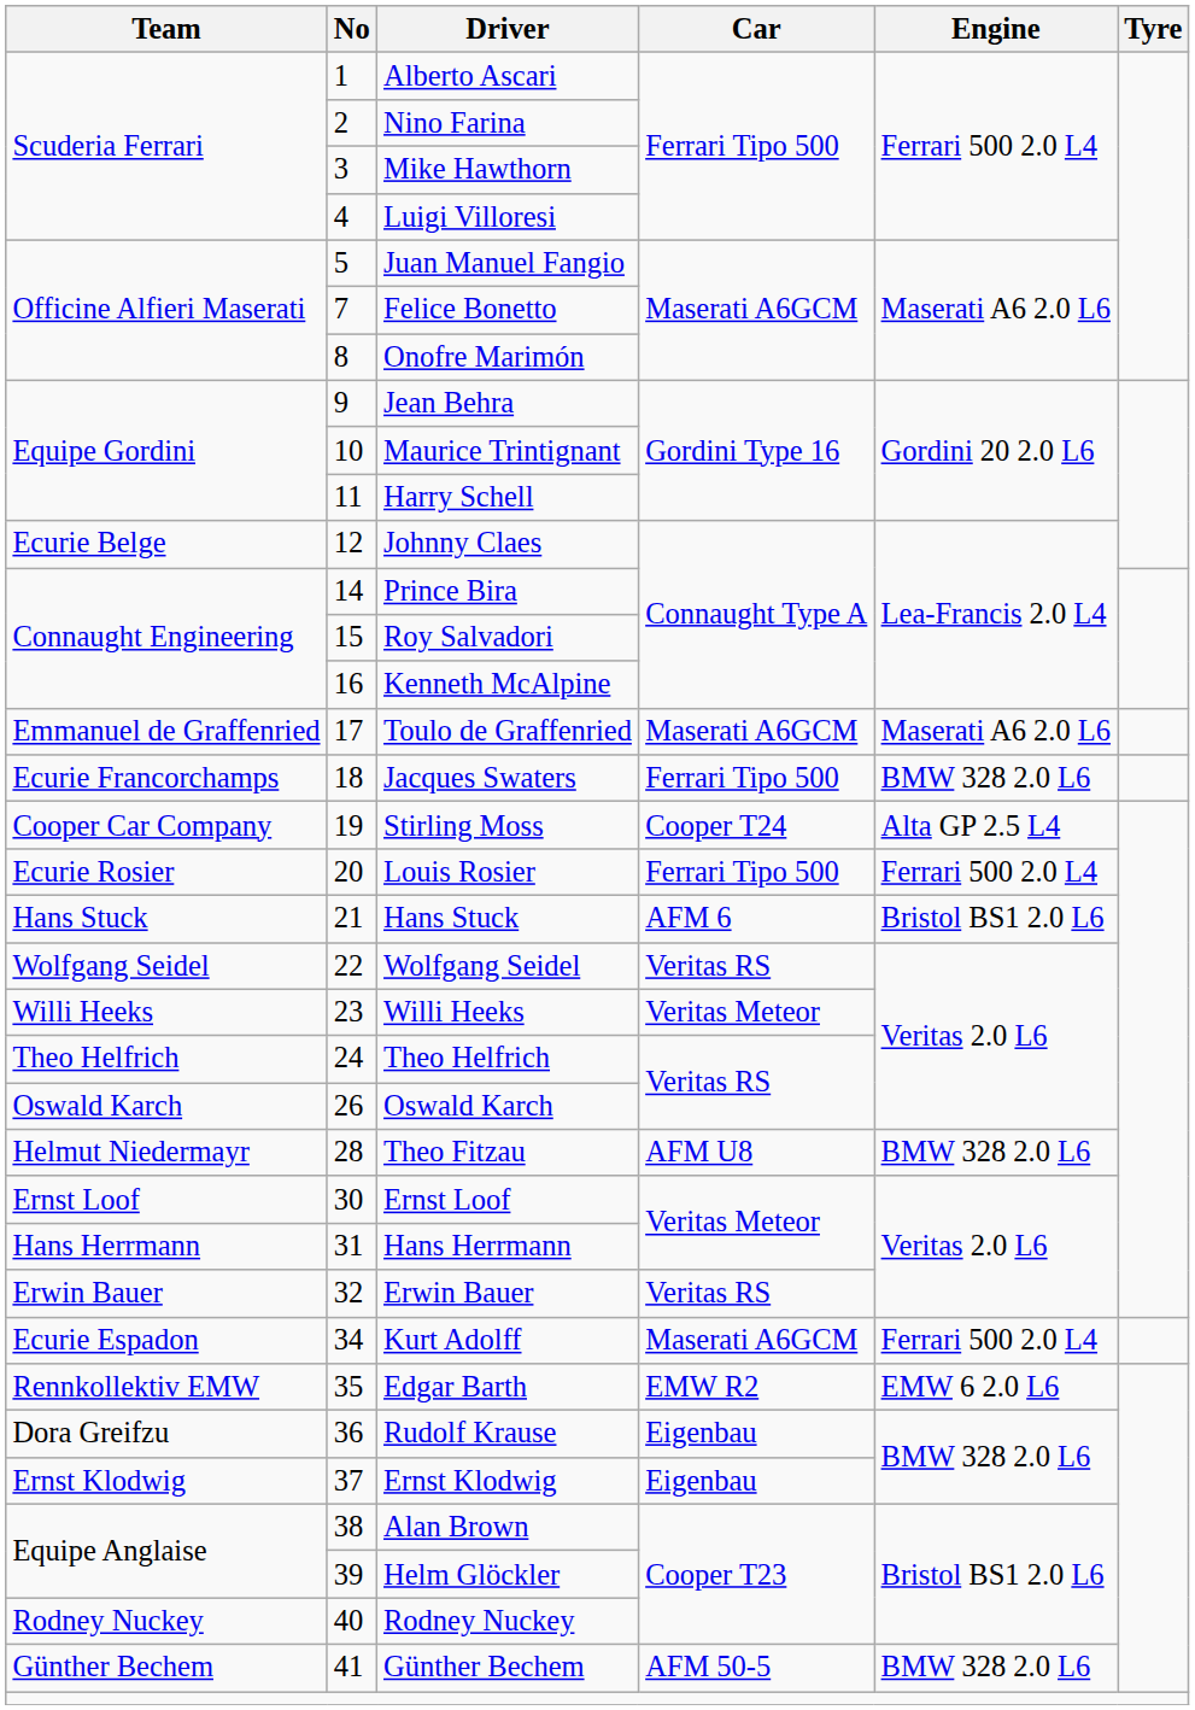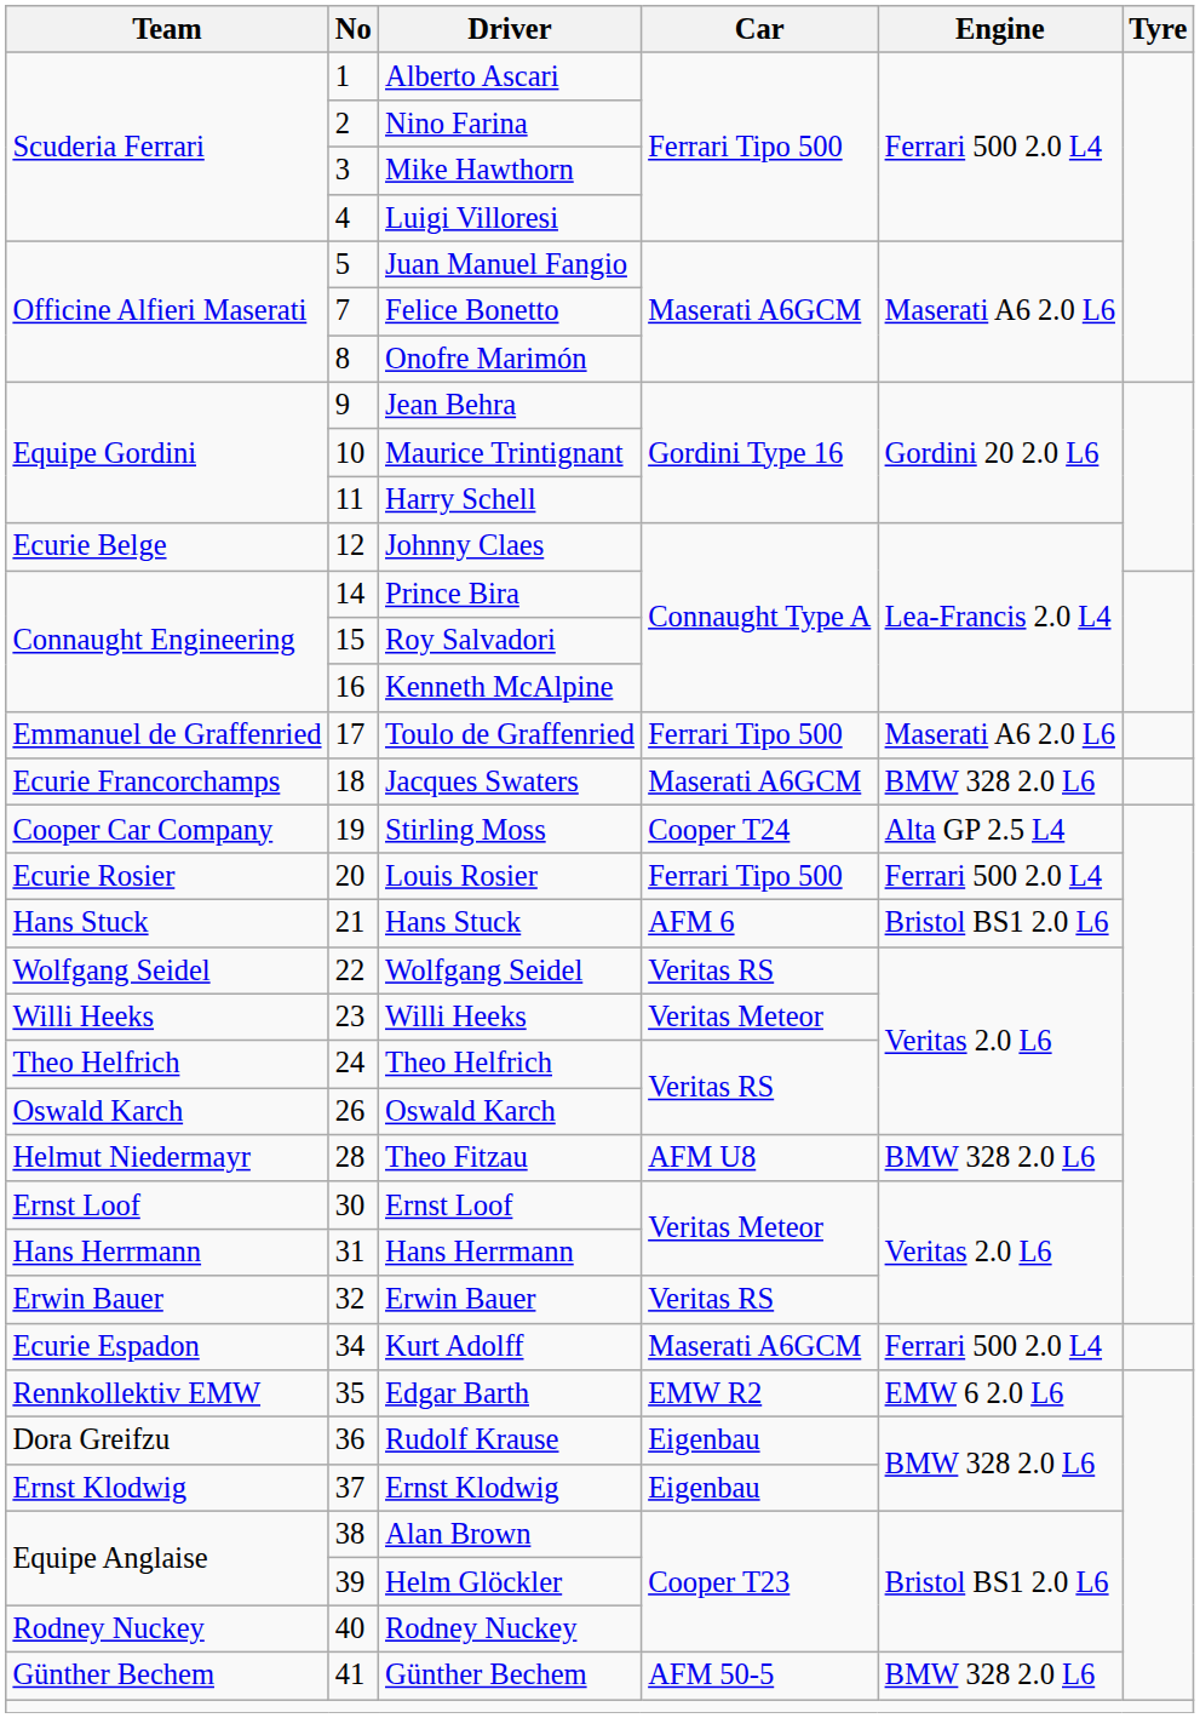 <table class="wikitable">
 <tr>
 <th>Team</th>
 <th>No</th>
 <th>Driver</th>
 <th>Car</th>
 <th>Engine</th>
 <th>Tyre</th>
 </tr>
 <tr>
 <td rowspan="4"> <a href='#'>Scuderia Ferrari</a></td>
 <td>1</td>
 <td> <a href='#'>Alberto Ascari</a></td>
 <td rowspan="4"><a href='#'>Ferrari Tipo 500</a></td>
 <td rowspan="4"><a href='#'>Ferrari</a> 500 2.0 <a href='#'>L4</a></td>
 <td rowspan="7"></td>
 </tr>
 <tr>
 <td>2</td>
 <td> <a href='#'>Nino Farina</a></td>
 </tr>
 <tr>
 <td>3</td>
 <td> <a href='#'>Mike Hawthorn</a></td>
 </tr>
 <tr>
 <td>4</td>
 <td> <a href='#'>Luigi Villoresi</a></td>
 </tr>
 <tr>
 <td rowspan="3"> <a href='#'>Officine Alfieri Maserati</a></td>
 <td>5</td>
 <td> <a href='#'>Juan Manuel Fangio</a></td>
 <td rowspan="3"><a href='#'>Maserati A6GCM</a></td>
 <td rowspan="3"><a href='#'>Maserati</a> A6 2.0 <a href='#'>L6</a></td>
 </tr>
 <tr>
 <td>7</td>
 <td> <a href='#'>Felice Bonetto</a></td>
 </tr>
 <tr>
 <td>8</td>
 <td> <a href='#'>Onofre Marimón</a></td>
 </tr>
 <tr>
 <td rowspan="3"> <a href='#'>Equipe Gordini</a></td>
 <td>9</td>
 <td> <a href='#'>Jean Behra</a></td>
 <td rowspan="3"><a href='#'>Gordini Type 16</a></td>
 <td rowspan="3"><a href='#'>Gordini</a> 20 2.0 <a href='#'>L6</a></td>
 <td rowspan="4"></td>
 </tr>
 <tr>
 <td>10</td>
 <td> <a href='#'>Maurice Trintignant</a></td>
 </tr>
 <tr>
 <td>11</td>
 <td> <a href='#'>Harry Schell</a></td>
 </tr>
 <tr>
 <td> <a href='#'>Ecurie Belge</a></td>
 <td>12</td>
 <td> <a href='#'>Johnny Claes</a></td>
 <td rowspan="4"><a href='#'>Connaught Type A</a></td>
 <td rowspan="4"><a href='#'>Lea-Francis</a> 2.0 <a href='#'>L4</a></td>
 </tr>
 <tr>
 <td rowspan="3"> <a href='#'>Connaught Engineering</a></td>
 <td>14</td>
 <td> <a href='#'>Prince Bira</a></td>
 <td rowspan="3"></td>
 </tr>
 <tr>
 <td>15</td>
 <td> <a href='#'>Roy Salvadori</a></td>
 </tr>
 <tr>
 <td>16</td>
 <td> <a href='#'>Kenneth McAlpine</a></td>
 </tr>
 <tr>
 <td> <a href='#'>Emmanuel de Graffenried</a></td>
 <td>17</td>
 <td> <a href='#'>Toulo de Graffenried</a></td>
-<td><a href='#'>Maserati A6GCM</a></td>
+<td><a href='#'>Ferrari Tipo 500</a></td>
 <td><a href='#'>Maserati</a> A6 2.0 <a href='#'>L6</a></td>
 <td></td>
 </tr>
 <tr>
 <td> <a href='#'>Ecurie Francorchamps</a></td>
 <td>18</td>
 <td> <a href='#'>Jacques Swaters</a></td>
-<td><a href='#'>Ferrari Tipo 500</a></td>
+<td><a href='#'>Maserati A6GCM</a></td>
 <td><a href='#'>BMW</a> 328 2.0 <a href='#'>L6</a></td>
 <td></td>
 </tr>
 <tr>
 <td> <a href='#'>Cooper Car Company</a></td>
 <td>19</td>
 <td> <a href='#'>Stirling Moss</a></td>
 <td><a href='#'>Cooper T24</a></td>
 <td><a href='#'>Alta</a> GP 2.5 <a href='#'>L4</a></td>
 <td rowspan="11"></td>
 </tr>
 <tr>
 <td> <a href='#'>Ecurie Rosier</a></td>
 <td>20</td>
 <td> <a href='#'>Louis Rosier</a></td>
 <td><a href='#'>Ferrari Tipo 500</a></td>
 <td><a href='#'>Ferrari</a> 500 2.0 <a href='#'>L4</a></td>
 </tr>
 <tr>
 <td> <a href='#'>Hans Stuck</a></td>
 <td>21</td>
 <td> <a href='#'>Hans Stuck</a></td>
 <td><a href='#'>AFM 6</a></td>
 <td><a href='#'>Bristol</a> BS1 2.0 <a href='#'>L6</a></td>
 </tr>
 <tr>
 <td> <a href='#'>Wolfgang Seidel</a></td>
 <td>22</td>
 <td> <a href='#'>Wolfgang Seidel</a></td>
 <td><a href='#'>Veritas RS</a></td>
 <td rowspan="4"><a href='#'>Veritas</a> 2.0 <a href='#'>L6</a></td>
 </tr>
 <tr>
 <td> <a href='#'>Willi Heeks</a></td>
 <td>23</td>
 <td> <a href='#'>Willi Heeks</a></td>
 <td><a href='#'>Veritas Meteor</a></td>
 </tr>
 <tr>
 <td> <a href='#'>Theo Helfrich</a></td>
 <td>24</td>
 <td> <a href='#'>Theo Helfrich</a></td>
 <td rowspan="2"><a href='#'>Veritas RS</a></td>
 </tr>
 <tr>
 <td> <a href='#'>Oswald Karch</a></td>
 <td>26</td>
 <td> <a href='#'>Oswald Karch</a></td>
 </tr>
 <tr>
 <td> <a href='#'>Helmut Niedermayr</a></td>
 <td>28</td>
 <td> <a href='#'>Theo Fitzau</a></td>
 <td><a href='#'>AFM U8</a></td>
 <td><a href='#'>BMW</a> 328 2.0 <a href='#'>L6</a></td>
 </tr>
 <tr>
 <td> <a href='#'>Ernst Loof</a></td>
 <td>30</td>
 <td> <a href='#'>Ernst Loof</a></td>
 <td rowspan="2"><a href='#'>Veritas Meteor</a></td>
 <td rowspan="3"><a href='#'>Veritas</a> 2.0 <a href='#'>L6</a></td>
 </tr>
 <tr>
 <td> <a href='#'>Hans Herrmann</a></td>
 <td>31</td>
 <td> <a href='#'>Hans Herrmann</a></td>
 </tr>
 <tr>
 <td> <a href='#'>Erwin Bauer</a></td>
 <td>32</td>
 <td> <a href='#'>Erwin Bauer</a></td>
 <td><a href='#'>Veritas RS</a></td>
 </tr>
 <tr>
 <td> <a href='#'>Ecurie Espadon</a></td>
 <td>34</td>
 <td> <a href='#'>Kurt Adolff</a></td>
 <td><a href='#'>Maserati A6GCM</a></td>
 <td><a href='#'>Ferrari</a> 500 2.0 <a href='#'>L4</a></td>
 <td></td>
 </tr>
 <tr>
 <td> <a href='#'>Rennkollektiv EMW</a></td>
 <td>35</td>
 <td> <a href='#'>Edgar Barth</a></td>
 <td><a href='#'>EMW R2</a></td>
 <td><a href='#'>EMW</a> 6 2.0 <a href='#'>L6</a></td>
 <td rowspan="7"></td>
 </tr>
 <tr>
 <td> Dora Greifzu</td>
 <td>36</td>
 <td> <a href='#'>Rudolf Krause</a></td>
 <td><a href='#'>Eigenbau</a></td>
 <td rowspan="2"><a href='#'>BMW</a> 328 2.0 <a href='#'>L6</a></td>
 </tr>
 <tr>
 <td> <a href='#'>Ernst Klodwig</a></td>
 <td>37</td>
 <td> <a href='#'>Ernst Klodwig</a></td>
 <td><a href='#'>Eigenbau</a></td>
 </tr>
 <tr>
 <td rowspan="2"> Equipe Anglaise</td>
 <td>38</td>
 <td> <a href='#'>Alan Brown</a></td>
 <td rowspan="3"><a href='#'>Cooper T23</a></td>
 <td rowspan="3"><a href='#'>Bristol</a> BS1 2.0 <a href='#'>L6</a></td>
 </tr>
 <tr>
 <td>39</td>
 <td> <a href='#'>Helm Glöckler</a></td>
 </tr>
 <tr>
 <td> <a href='#'>Rodney Nuckey</a></td>
 <td>40</td>
 <td> <a href='#'>Rodney Nuckey</a></td>
 </tr>
 <tr>
 <td> <a href='#'>Günther Bechem</a></td>
 <td>41</td>
 <td> <a href='#'>Günther Bechem</a></td>
 <td><a href='#'>AFM 50-5</a></td>
 <td><a href='#'>BMW</a> 328 2.0 <a href='#'>L6</a></td>
 </tr>
 <tr>
 <td colspan=6></td>
 </tr>
 </table>
